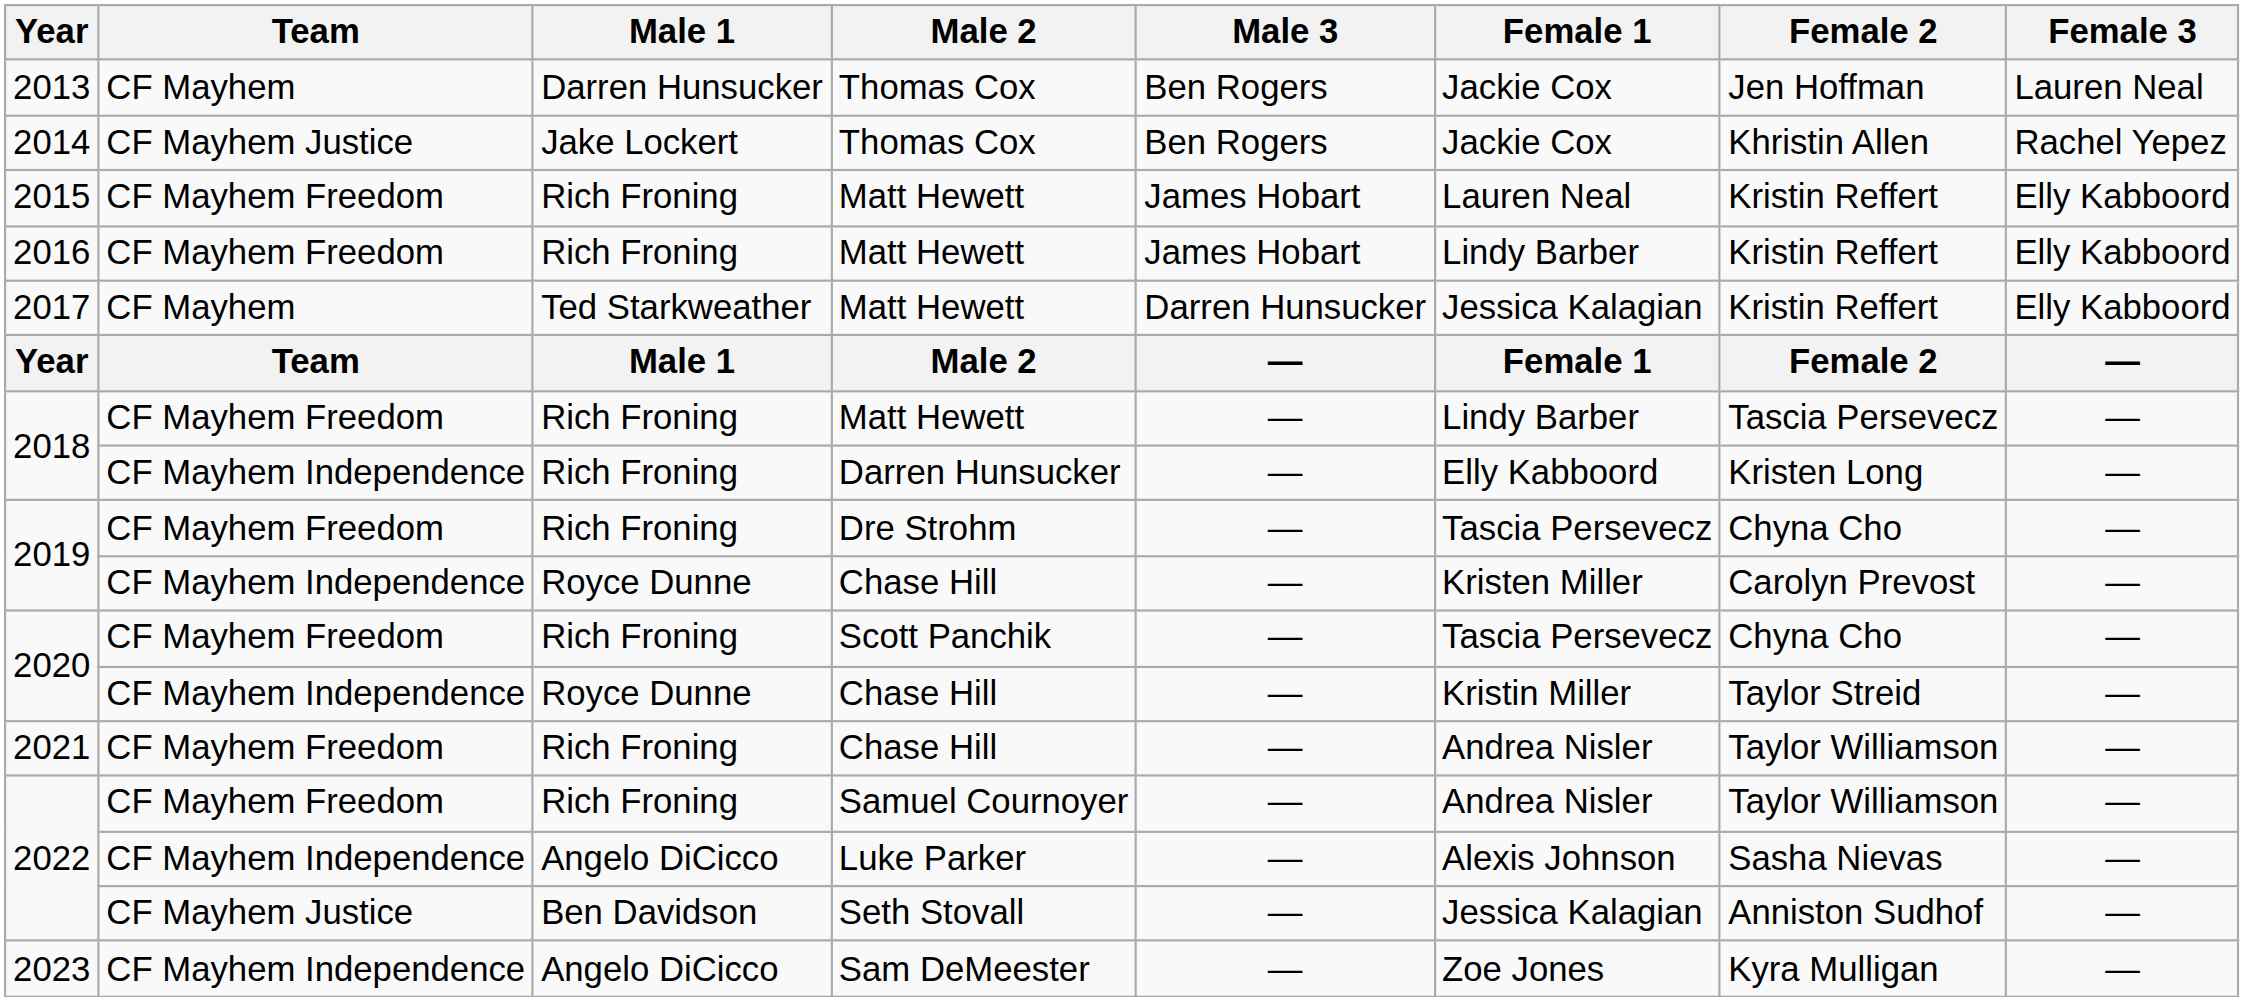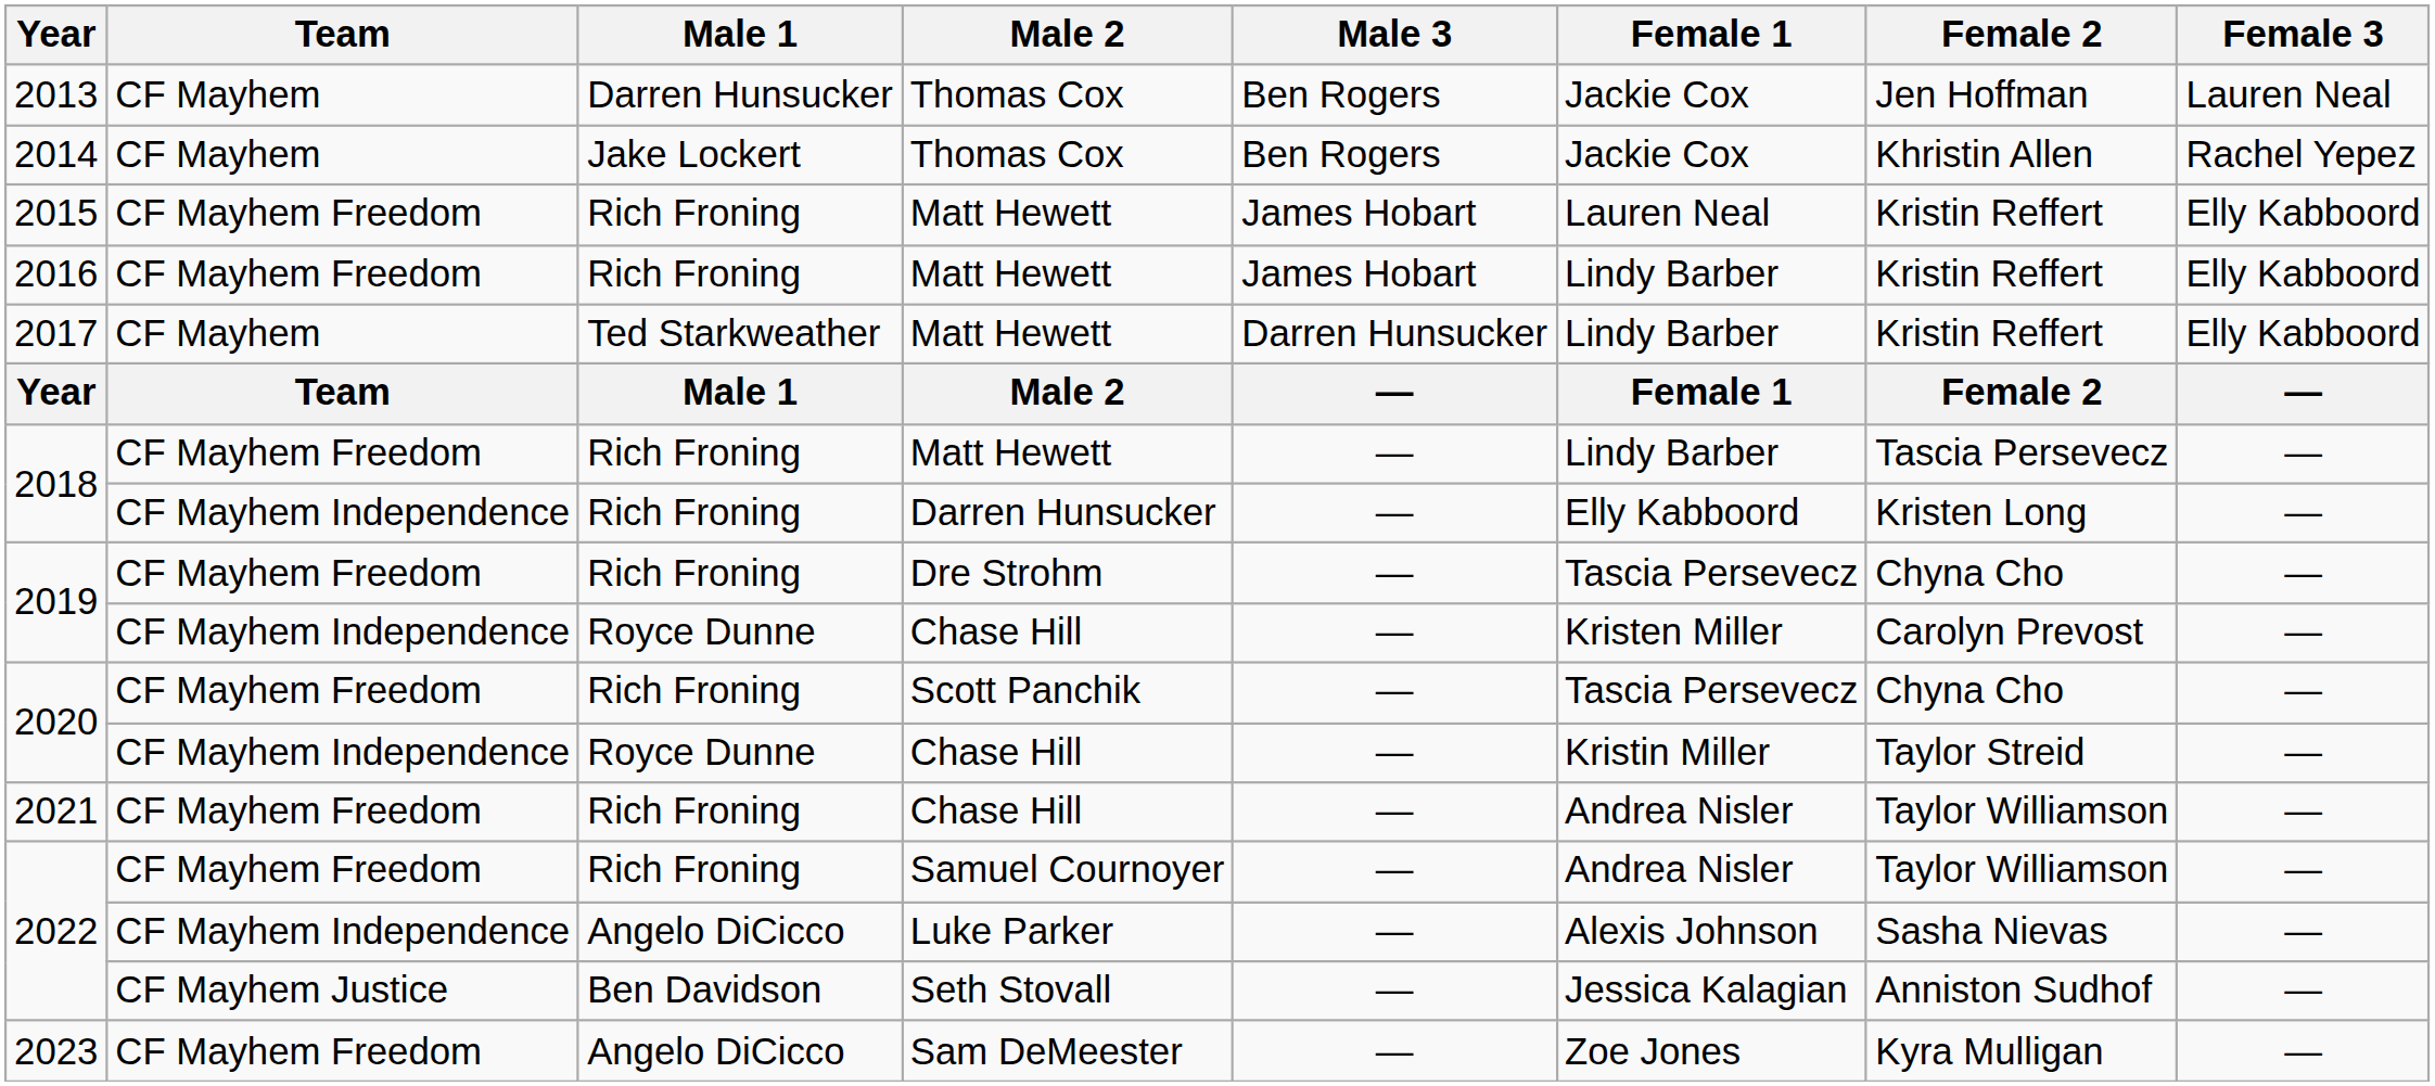 <table class="wikitable">
 <tr>
 <th>Year</th>
 <th>Team</th>
 <th>Male 1</th>
 <th>Male 2</th>
 <th>Male 3</th>
 <th>Female 1</th>
 <th>Female 2</th>
 <th>Female 3</th>
 </tr>
 <tr>
 <td>2013</td>
 <td>CF Mayhem</td>
 <td>Darren Hunsucker</td>
 <td>Thomas Cox</td>
 <td>Ben Rogers</td>
 <td>Jackie Cox</td>
 <td>Jen Hoffman</td>
 <td>Lauren Neal</td>
 </tr>
 <tr>
 <td>2014</td>
-<td>CF Mayhem Justice</td>
+<td>CF Mayhem</td>
 <td>Jake Lockert</td>
 <td>Thomas Cox</td>
 <td>Ben Rogers</td>
 <td>Jackie Cox</td>
 <td>Khristin Allen</td>
 <td>Rachel Yepez</td>
 </tr>
 <tr>
 <td>2015</td>
 <td>CF Mayhem Freedom</td>
 <td>Rich Froning</td>
 <td>Matt Hewett</td>
 <td>James Hobart</td>
 <td>Lauren Neal</td>
 <td>Kristin Reffert</td>
 <td>Elly Kabboord</td>
 </tr>
 <tr>
 <td>2016</td>
 <td>CF Mayhem Freedom</td>
 <td>Rich Froning</td>
 <td>Matt Hewett</td>
 <td>James Hobart</td>
 <td>Lindy Barber</td>
 <td>Kristin Reffert</td>
 <td>Elly Kabboord</td>
 </tr>
 <tr>
 <td>2017</td>
 <td>CF Mayhem</td>
 <td>Ted Starkweather</td>
 <td>Matt Hewett</td>
 <td>Darren Hunsucker</td>
-<td>Jessica Kalagian</td>
+<td>Lindy Barber</td>
 <td>Kristin Reffert</td>
 <td>Elly Kabboord</td>
 </tr>
 <tr>
 <th>Year</th>
 <th>Team</th>
 <th>Male 1</th>
 <th>Male 2</th>
 <th>—</th>
 <th>Female 1</th>
 <th>Female 2</th>
 <th>—</th>
 </tr>
 <tr>
 <td rowspan="2">2018</td>
 <td>CF Mayhem Freedom</td>
 <td>Rich Froning</td>
 <td>Matt Hewett</td>
 <td style="text-align:center">—</td>
 <td>Lindy Barber</td>
 <td>Tascia Persevecz</td>
 <td style="text-align:center">—</td>
 </tr>
 <tr>
 <td>CF Mayhem Independence</td>
 <td>Rich Froning</td>
 <td>Darren Hunsucker</td>
 <td style="text-align:center">—</td>
 <td>Elly Kabboord</td>
 <td>Kristen Long</td>
 <td style="text-align:center">—</td>
 </tr>
 <tr>
 <td rowspan="2">2019</td>
 <td>CF Mayhem Freedom</td>
 <td>Rich Froning</td>
 <td>Dre Strohm</td>
 <td style="text-align:center">—</td>
 <td>Tascia Persevecz</td>
 <td>Chyna Cho</td>
 <td style="text-align:center">—</td>
 </tr>
 <tr>
 <td>CF Mayhem Independence</td>
 <td>Royce Dunne</td>
 <td>Chase Hill</td>
 <td style="text-align:center">—</td>
 <td>Kristen Miller</td>
 <td>Carolyn Prevost</td>
 <td style="text-align:center">—</td>
 </tr>
 <tr>
 <td rowspan="2">2020</td>
 <td>CF Mayhem Freedom</td>
 <td>Rich Froning</td>
 <td>Scott Panchik</td>
 <td style="text-align:center">—</td>
 <td>Tascia Persevecz</td>
 <td>Chyna Cho</td>
 <td style="text-align:center">—</td>
 </tr>
 <tr>
 <td>CF Mayhem Independence</td>
 <td>Royce Dunne</td>
 <td>Chase Hill</td>
 <td style="text-align:center">—</td>
 <td>Kristin Miller</td>
 <td>Taylor Streid</td>
 <td style="text-align:center">—</td>
 </tr>
 <tr>
 <td>2021</td>
 <td>CF Mayhem Freedom</td>
 <td>Rich Froning</td>
 <td>Chase Hill</td>
 <td style="text-align:center">—</td>
 <td>Andrea Nisler</td>
 <td>Taylor Williamson</td>
 <td style="text-align:center">—</td>
 </tr>
 <tr>
 <td rowspan="3">2022</td>
 <td>CF Mayhem Freedom</td>
 <td>Rich Froning</td>
 <td>Samuel Cournoyer</td>
 <td style="text-align:center">—</td>
 <td>Andrea Nisler</td>
 <td>Taylor Williamson</td>
 <td style="text-align:center">—</td>
 </tr>
 <tr>
 <td>CF Mayhem Independence</td>
 <td>Angelo DiCicco</td>
 <td>Luke Parker</td>
 <td style="text-align:center">—</td>
 <td>Alexis Johnson</td>
 <td>Sasha Nievas</td>
 <td style="text-align:center">—</td>
 </tr>
 <tr>
 <td>CF Mayhem Justice</td>
 <td>Ben Davidson</td>
 <td>Seth Stovall</td>
 <td style="text-align:center">—</td>
 <td>Jessica Kalagian</td>
 <td>Anniston Sudhof</td>
 <td style="text-align:center">—</td>
 </tr>
 <tr>
 <td>2023</td>
-<td>CF Mayhem Independence</td>
+<td>CF Mayhem Freedom</td>
 <td>Angelo DiCicco</td>
 <td>Sam DeMeester</td>
 <td style="text-align:center">—</td>
 <td>Zoe Jones</td>
 <td>Kyra Mulligan</td>
 <td style="text-align:center">—</td>
 </tr>
 </table>
